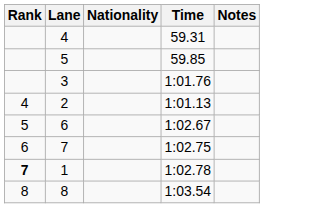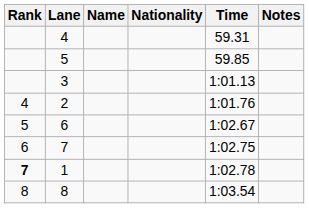 <table class="wikitable sortable" style="text-align:center">
 <tr>
 <th>Rank</th>
 <th>Lane</th>
+<th>Name</th>
 <th>Nationality</th>
 <th>Time</th>
 <th>Notes</th>
 </tr>
 <tr>
 <td></td>
 <td>4</td>
 <td align=left></td>
+<td align=left></td>
 <td>59.31</td>
 <td><strong></strong></td>
 </tr>
 <tr>
 <td></td>
 <td>5</td>
+<td align=left></td>
 <td align=left></td>
 <td>59.85</td>
 <td></td>
 </tr>
 <tr>
 <td></td>
 <td>3</td>
 <td align=left></td>
-<td>1:01.76</td>
+<td align=left></td>
+<td>1:01.13</td>
 <td></td>
 </tr>
 <tr>
 <td>4</td>
 <td>2</td>
 <td align=left></td>
-<td>1:01.13</td>
+<td align=left></td>
+<td>1:01.76</td>
 <td></td>
 </tr>
 <tr>
 <td>5</td>
 <td>6</td>
+<td align=left></td>
 <td align=left></td>
 <td>1:02.67</td>
 <td></td>
 </tr>
 <tr>
 <td>6</td>
 <td>7</td>
 <td align=left></td>
+<td align=left></td>
 <td>1:02.75</td>
 <td></td>
 </tr>
 <tr>
 <td><strong>7</strong></td>
 <td>1</td>
+<td align=left></td>
 <td align=left></td>
 <td>1:02.78</td>
 <td></td>
 </tr>
 <tr>
 <td>8</td>
 <td>8</td>
 <td align=left></td>
+<td align=left></td>
 <td>1:03.54</td>
 <td></td>
 </tr>
 </table>
